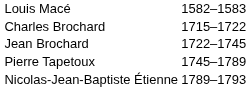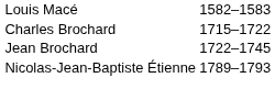 <table>
 <tr>
 <td>Louis Macé</td>
 <td>1582–1583</td>
 </tr>
 <tr>
 <td>Charles Brochard</td>
 <td>1715–1722</td>
 </tr>
 <tr>
 <td>Jean Brochard</td>
 <td>1722–1745</td>
 </tr>
 <tr>
-<td>Pierre Tapetoux</td>
-<td>1745–1789</td>
-</tr>
-<tr>
 <td>Nicolas-Jean-Baptiste Étienne</td>
 <td>1789–1793</td>
 </tr>
 </table>
